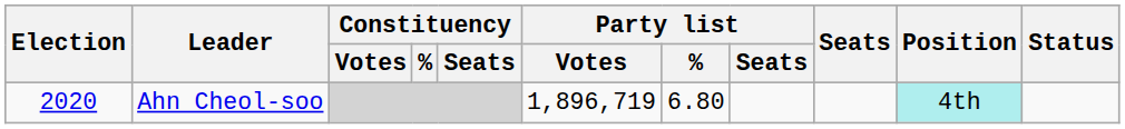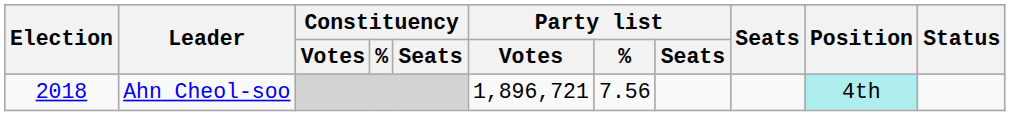 <table class="wikitable" style="text-align:center">
 <tr>
 <th rowspan="2">Election</th>
 <th rowspan="2">Leader</th>
 <th colspan="3">Constituency</th>
 <th colspan="3">Party list</th>
 <th rowspan="2">Seats</th>
 <th rowspan="2">Position</th>
 <th rowspan="2">Status</th>
 </tr>
 <tr>
 <th>Votes</th>
 <th>%</th>
 <th>Seats</th>
 <th>Votes</th>
 <th>%</th>
 <th>Seats</th>
 </tr>
 <tr>
-<td><a href='#'>2020</a></td>
+<td><a href='#'>2018</a></td>
 <td><a href='#'>Ahn Cheol-soo</a></td>
 <td colspan="3" bgcolor="lightgrey"></td>
-<td>1,896,719</td>
-<td>6.80</td>
+<td>1,896,721</td>
+<td>7.56</td>
 <td></td>
 <td></td>
 <td style="background: paleturquoise;">4th</td>
 <td></td>
 </tr>
 </table>
